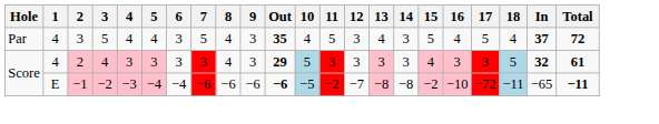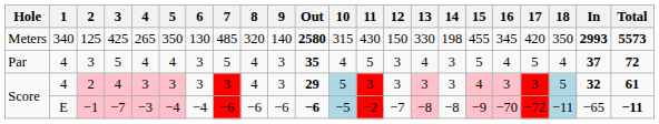 <table class=wikitable style="font-size: 95%; text-align:center">
 <tr>
 <th align="left">Hole</th>
 <th style="width:20px">1</th>
 <th style="width:20px">2</th>
 <th style="width:20px">3</th>
 <th style="width:20px">4</th>
 <th style="width:20px">5</th>
 <th style="width:20px">6</th>
 <th style="width:20px">7</th>
 <th style="width:20px">8</th>
 <th style="width:20px">9</th>
 <th style="width:25px">Out</th>
 <th style="width:20px">10</th>
 <th style="width:20px">11</th>
 <th style="width:20px">12</th>
 <th style="width:20px">13</th>
 <th style="width:20px">14</th>
 <th style="width:20px">15</th>
 <th style="width:20px">16</th>
 <th style="width:20px">17</th>
 <th style="width:20px">18</th>
 <th style="width:25px">In</th>
 <th style="width:40px">Total</th>
+</tr>
+<tr>
+<td align=left>Meters</td>
+<td>340</td>
+<td>125</td>
+<td>425</td>
+<td>265</td>
+<td>350</td>
+<td>130</td>
+<td>485</td>
+<td>320</td>
+<td>140</td>
+<td><strong>2580</strong></td>
+<td>315</td>
+<td>430</td>
+<td>150</td>
+<td>330</td>
+<td>198</td>
+<td>455</td>
+<td>345</td>
+<td>420</td>
+<td>350</td>
+<td><strong>2993</strong></td>
+<td><strong>5573</strong></td>
 </tr>
 <tr>
 <td align=left>Par</td>
 <td>4</td>
 <td>3</td>
 <td>5</td>
 <td>4</td>
 <td>4</td>
 <td>3</td>
 <td>5</td>
 <td>4</td>
 <td>3</td>
 <td><strong>35</strong></td>
 <td>4</td>
 <td>5</td>
 <td>3</td>
 <td>4</td>
 <td>3</td>
 <td>5</td>
 <td>4</td>
 <td>5</td>
 <td>4</td>
 <td><strong>37</strong></td>
 <td><strong>72</strong></td>
 </tr>
 <tr>
 <td align=left rowspan=2>Score</td>
 <td>4</td>
 <td style="background:Pink;">2</td>
 <td style="background:Pink;">4</td>
 <td style="background:Pink;">3</td>
 <td style="background:Pink;">3</td>
 <td>3</td>
 <td style="background:red;">3</td>
 <td>4</td>
 <td>3</td>
 <td><strong>29</strong></td>
 <td style="background:lightblue;">5</td>
 <td style="background:red;">3</td>
 <td>3</td>
 <td style="background:Pink;">3</td>
 <td>3</td>
 <td style="background:Pink;">4</td>
 <td style="background:Pink;">3</td>
 <td style="background:red;">3</td>
 <td style="background:lightblue;">5</td>
 <td><strong>32</strong></td>
 <td><strong>61</strong></td>
 </tr>
 <tr>
 <td>E</td>
 <td style="background:Pink;">−1</td>
-<td style="background:Pink;">−2</td>
+<td style="background:Pink;">−7</td>
 <td style="background:Pink;">−3</td>
 <td style="background:Pink;">−4</td>
 <td>−4</td>
 <td style="background:red;">−6</td>
 <td>−6</td>
 <td>−6</td>
 <td><strong>−6</strong></td>
 <td style="background:lightblue;">−5</td>
 <td style="background:red;">−2</td>
 <td>−7</td>
 <td style="background:Pink;">−8</td>
 <td>−8</td>
-<td style="background:Pink;">−2</td>
-<td style="background:Pink;">−10</td>
+<td style="background:Pink;">−9</td>
+<td style="background:Pink;">−70</td>
 <td style="background:red;">−72</td>
 <td style="background:lightblue;">−11</td>
 <td>−65</td>
 <td><strong>−11</strong></td>
 </tr>
 </table>
